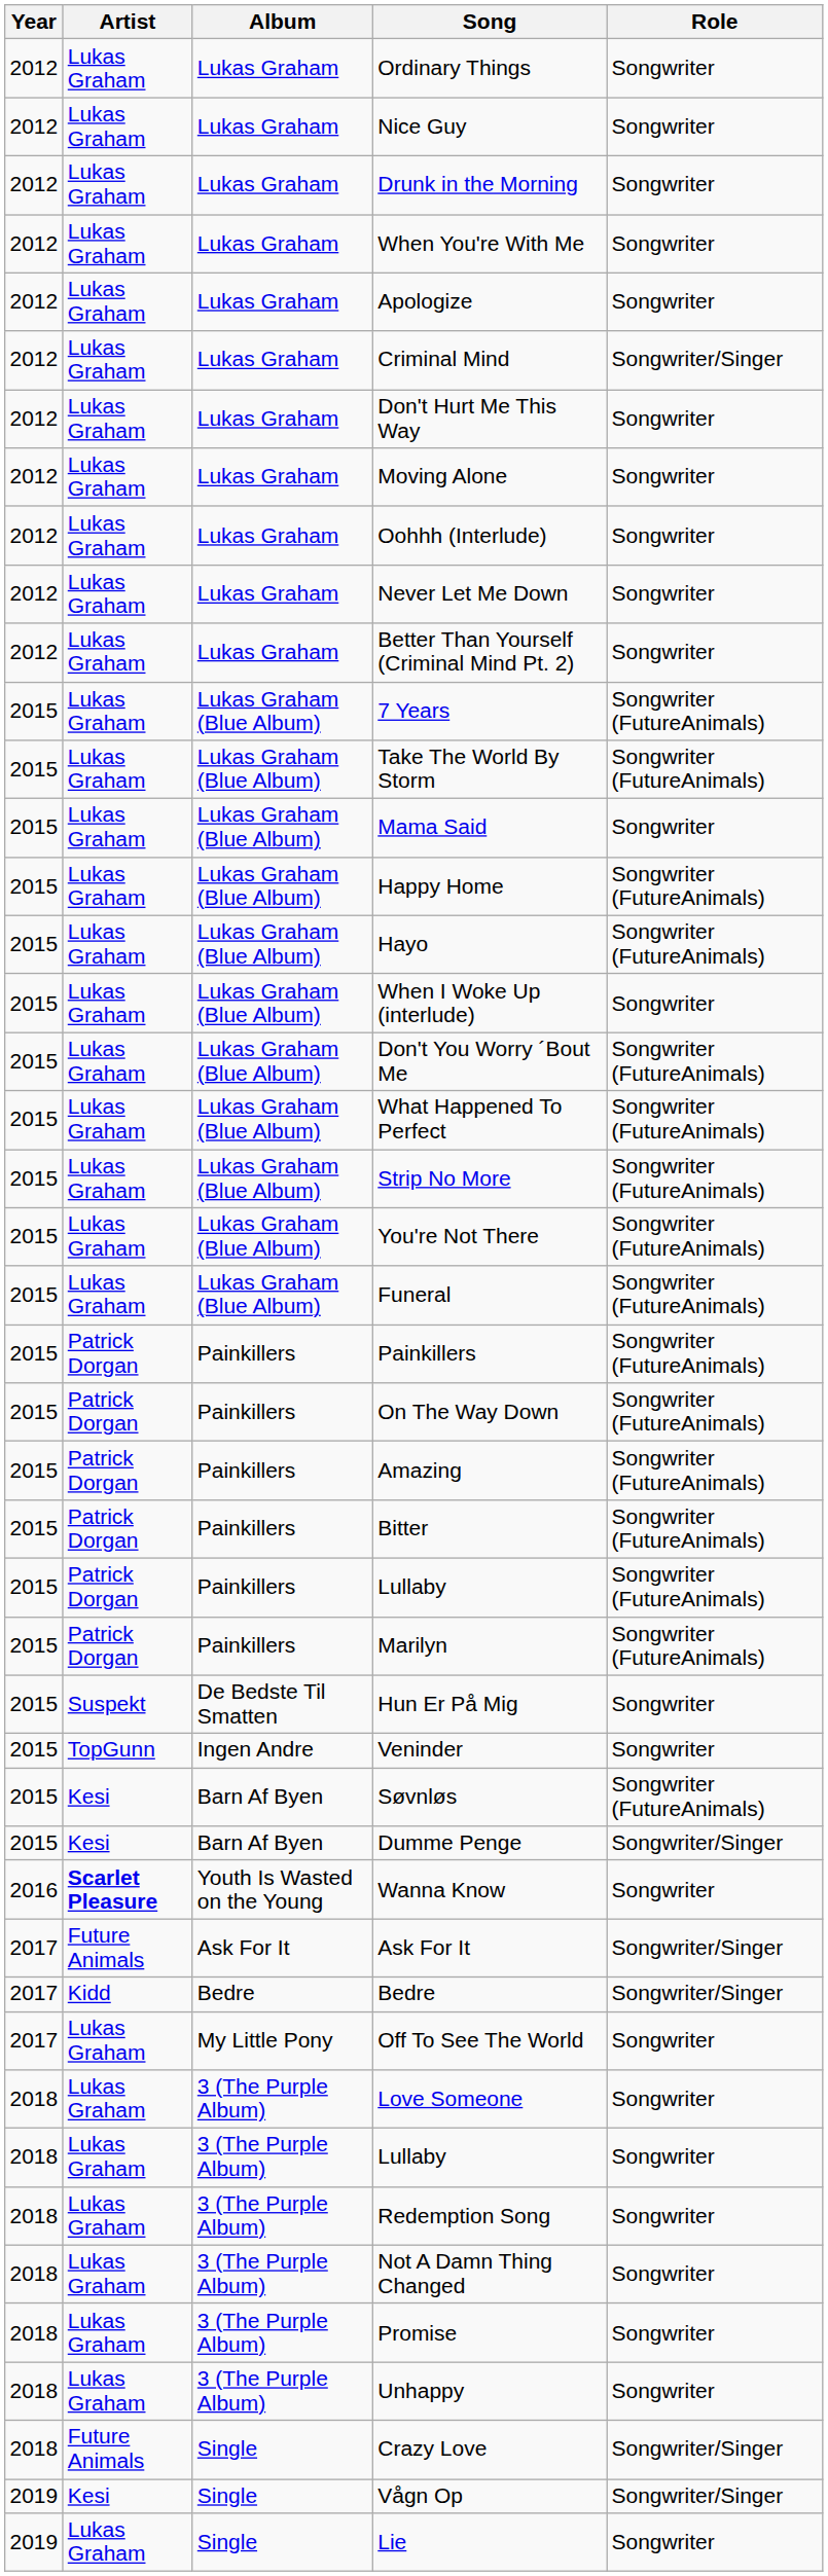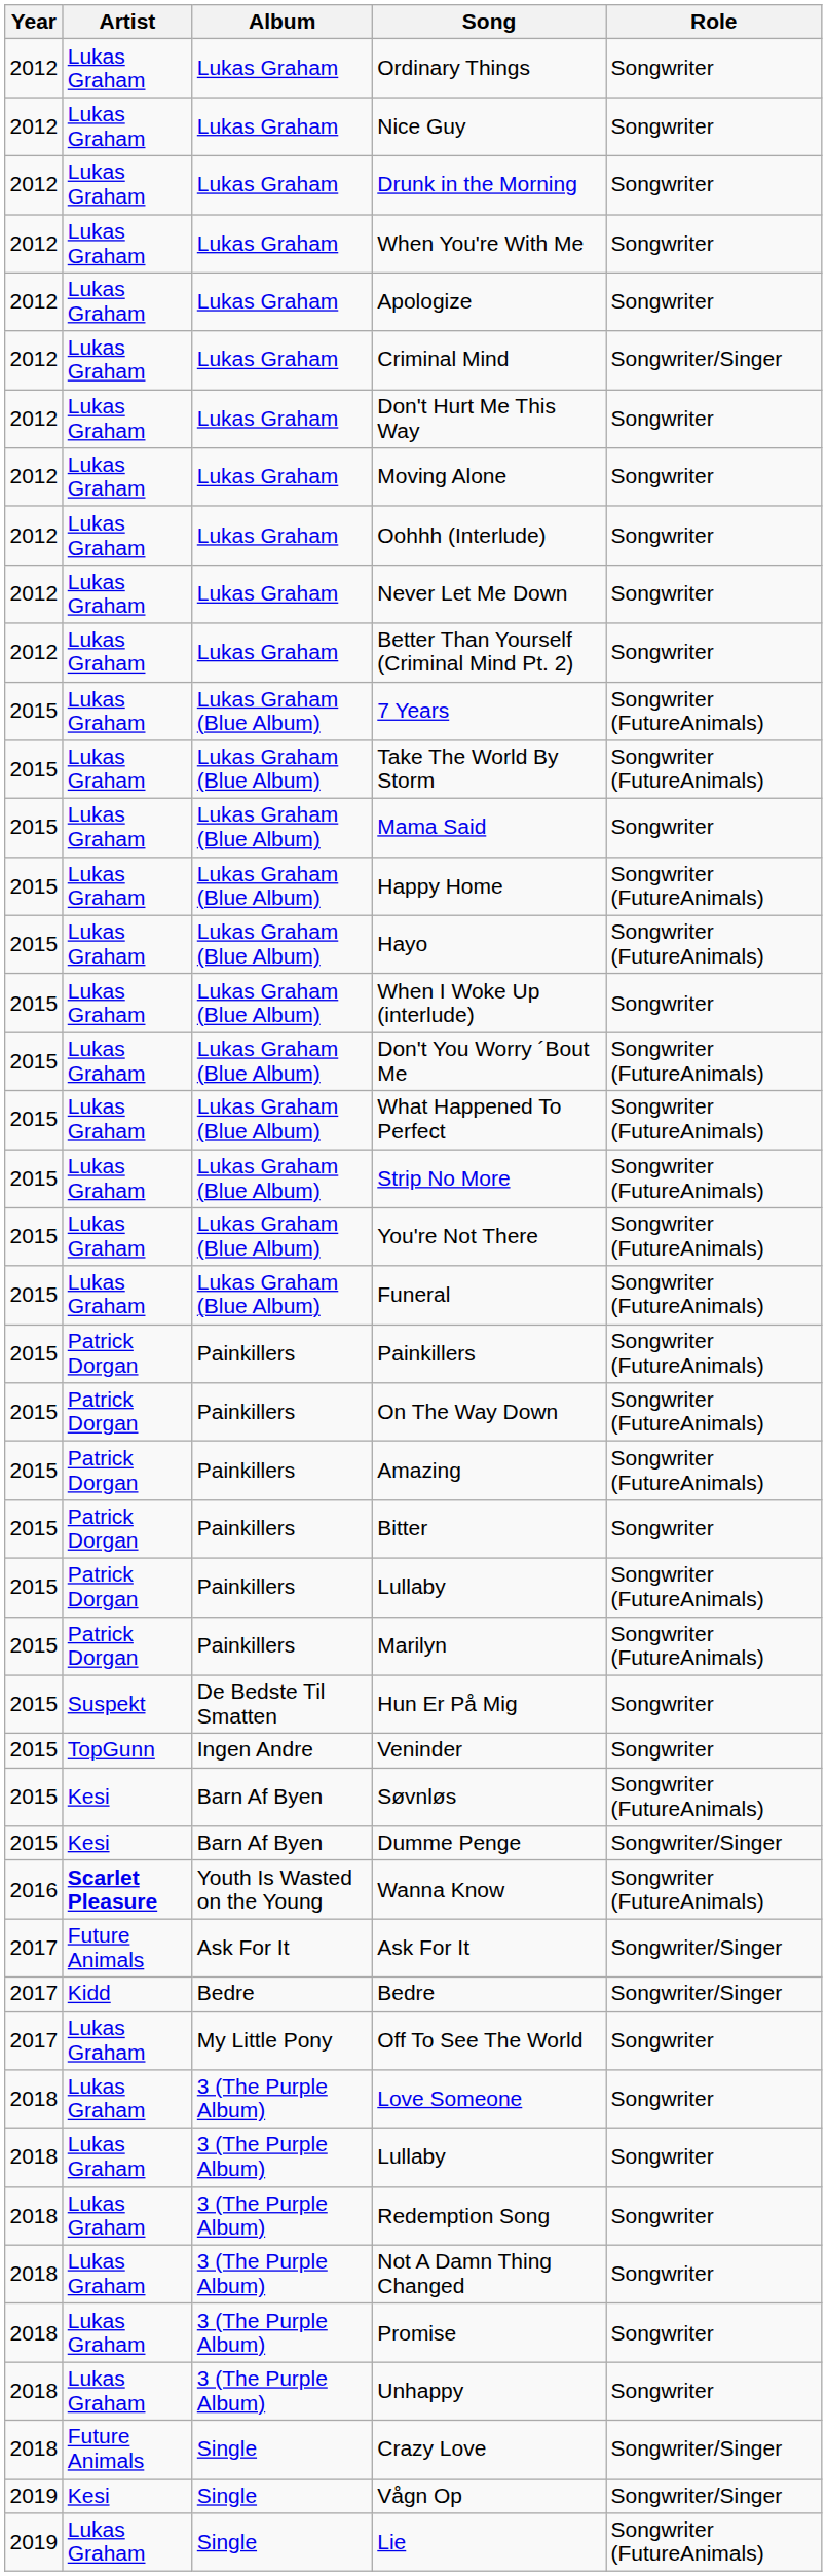 <table class="wikitable">
 <tr>
 <th>Year</th>
 <th>Artist</th>
 <th>Album</th>
 <th>Song</th>
 <th>Role</th>
 </tr>
 <tr>
 <td>2012</td>
 <td><a href='#'>Lukas Graham</a></td>
 <td><a href='#'>Lukas Graham</a></td>
 <td>Ordinary Things</td>
 <td>Songwriter</td>
 </tr>
 <tr>
 <td>2012</td>
 <td><a href='#'>Lukas Graham</a></td>
 <td><a href='#'>Lukas Graham</a></td>
 <td>Nice Guy</td>
 <td>Songwriter</td>
 </tr>
 <tr>
 <td>2012</td>
 <td><a href='#'>Lukas Graham</a></td>
 <td><a href='#'>Lukas Graham</a></td>
 <td><a href='#'>Drunk in the Morning</a></td>
 <td>Songwriter</td>
 </tr>
 <tr>
 <td>2012</td>
 <td><a href='#'>Lukas Graham</a></td>
 <td><a href='#'>Lukas Graham</a></td>
 <td>When You're With Me</td>
 <td>Songwriter</td>
 </tr>
 <tr>
 <td>2012</td>
 <td><a href='#'>Lukas Graham</a></td>
 <td><a href='#'>Lukas Graham</a></td>
 <td>Apologize</td>
 <td>Songwriter</td>
 </tr>
 <tr>
 <td>2012</td>
 <td><a href='#'>Lukas Graham</a></td>
 <td><a href='#'>Lukas Graham</a></td>
 <td>Criminal Mind</td>
 <td>Songwriter/Singer</td>
 </tr>
 <tr>
 <td>2012</td>
 <td><a href='#'>Lukas Graham</a></td>
 <td><a href='#'>Lukas Graham</a></td>
 <td>Don't Hurt Me This Way</td>
 <td>Songwriter</td>
 </tr>
 <tr>
 <td>2012</td>
 <td><a href='#'>Lukas Graham</a></td>
 <td><a href='#'>Lukas Graham</a></td>
 <td>Moving Alone</td>
 <td>Songwriter</td>
 </tr>
 <tr>
 <td>2012</td>
 <td><a href='#'>Lukas Graham</a></td>
 <td><a href='#'>Lukas Graham</a></td>
 <td>Oohhh (Interlude)</td>
 <td>Songwriter</td>
 </tr>
 <tr>
 <td>2012</td>
 <td><a href='#'>Lukas Graham</a></td>
 <td><a href='#'>Lukas Graham</a></td>
 <td>Never Let Me Down</td>
 <td>Songwriter</td>
 </tr>
 <tr>
 <td>2012</td>
 <td><a href='#'>Lukas Graham</a></td>
 <td><a href='#'>Lukas Graham</a></td>
 <td>Better Than Yourself (Criminal Mind Pt. 2)</td>
 <td>Songwriter</td>
 </tr>
 <tr>
 <td>2015</td>
 <td><a href='#'>Lukas Graham</a></td>
 <td><a href='#'>Lukas Graham (Blue Album)</a></td>
 <td><a href='#'>7 Years</a></td>
 <td>Songwriter (FutureAnimals)</td>
 </tr>
 <tr>
 <td>2015</td>
 <td><a href='#'>Lukas Graham</a></td>
 <td><a href='#'>Lukas Graham (Blue Album)</a></td>
 <td>Take The World By Storm</td>
 <td>Songwriter (FutureAnimals)</td>
 </tr>
 <tr>
 <td>2015</td>
 <td><a href='#'>Lukas Graham</a></td>
 <td><a href='#'>Lukas Graham (Blue Album)</a></td>
 <td><a href='#'>Mama Said</a></td>
 <td>Songwriter</td>
 </tr>
 <tr>
 <td>2015</td>
 <td><a href='#'>Lukas Graham</a></td>
 <td><a href='#'>Lukas Graham (Blue Album)</a></td>
 <td>Happy Home</td>
 <td>Songwriter (FutureAnimals)</td>
 </tr>
 <tr>
 <td>2015</td>
 <td><a href='#'>Lukas Graham</a></td>
 <td><a href='#'>Lukas Graham (Blue Album)</a></td>
 <td>Hayo</td>
 <td>Songwriter (FutureAnimals)</td>
 </tr>
 <tr>
 <td>2015</td>
 <td><a href='#'>Lukas Graham</a></td>
 <td><a href='#'>Lukas Graham (Blue Album)</a></td>
 <td>When I Woke Up (interlude)</td>
 <td>Songwriter</td>
 </tr>
 <tr>
 <td>2015</td>
 <td><a href='#'>Lukas Graham</a></td>
 <td><a href='#'>Lukas Graham (Blue Album)</a></td>
 <td>Don't You Worry ´Bout Me</td>
 <td>Songwriter (FutureAnimals)</td>
 </tr>
 <tr>
 <td>2015</td>
 <td><a href='#'>Lukas Graham</a></td>
 <td><a href='#'>Lukas Graham (Blue Album)</a></td>
 <td>What Happened To Perfect</td>
 <td>Songwriter (FutureAnimals)</td>
 </tr>
 <tr>
 <td>2015</td>
 <td><a href='#'>Lukas Graham</a></td>
 <td><a href='#'>Lukas Graham (Blue Album)</a></td>
 <td><a href='#'>Strip No More</a></td>
 <td>Songwriter (FutureAnimals)</td>
 </tr>
 <tr>
 <td>2015</td>
 <td><a href='#'>Lukas Graham</a></td>
 <td><a href='#'>Lukas Graham (Blue Album)</a></td>
 <td>You're Not There</td>
 <td>Songwriter (FutureAnimals)</td>
 </tr>
 <tr>
 <td>2015</td>
 <td><a href='#'>Lukas Graham</a></td>
 <td><a href='#'>Lukas Graham (Blue Album)</a></td>
 <td>Funeral</td>
 <td>Songwriter (FutureAnimals)</td>
 </tr>
 <tr>
 <td>2015</td>
 <td><a href='#'>Patrick Dorgan</a></td>
 <td>Painkillers</td>
 <td>Painkillers</td>
 <td>Songwriter (FutureAnimals)</td>
 </tr>
 <tr>
 <td>2015</td>
 <td><a href='#'>Patrick Dorgan</a></td>
 <td>Painkillers</td>
 <td>On The Way Down</td>
 <td>Songwriter (FutureAnimals)</td>
 </tr>
 <tr>
 <td>2015</td>
 <td><a href='#'>Patrick Dorgan</a></td>
 <td>Painkillers</td>
 <td>Amazing</td>
 <td>Songwriter (FutureAnimals)</td>
 </tr>
 <tr>
 <td>2015</td>
 <td><a href='#'>Patrick Dorgan</a></td>
 <td>Painkillers</td>
 <td>Bitter</td>
-<td>Songwriter (FutureAnimals)</td>
+<td>Songwriter</td>
 </tr>
 <tr>
 <td>2015</td>
 <td><a href='#'>Patrick Dorgan</a></td>
 <td>Painkillers</td>
 <td>Lullaby</td>
 <td>Songwriter (FutureAnimals)</td>
 </tr>
 <tr>
 <td>2015</td>
 <td><a href='#'>Patrick Dorgan</a></td>
 <td>Painkillers</td>
 <td>Marilyn</td>
 <td>Songwriter (FutureAnimals)</td>
 </tr>
 <tr>
 <td>2015</td>
 <td><a href='#'>Suspekt</a></td>
 <td>De Bedste Til Smatten</td>
 <td>Hun Er På Mig</td>
 <td>Songwriter</td>
 </tr>
 <tr>
 <td>2015</td>
 <td><a href='#'>TopGunn</a></td>
 <td>Ingen Andre</td>
 <td>Veninder</td>
 <td>Songwriter</td>
 </tr>
 <tr>
 <td>2015</td>
 <td><a href='#'>Kesi</a></td>
 <td>Barn Af Byen</td>
 <td>Søvnløs</td>
 <td>Songwriter (FutureAnimals)</td>
 </tr>
 <tr>
 <td>2015</td>
 <td><a href='#'>Kesi</a></td>
 <td>Barn Af Byen</td>
 <td>Dumme Penge</td>
 <td>Songwriter/Singer</td>
 </tr>
 <tr>
 <td>2016</td>
 <td><strong><a href='#'>Scarlet Pleasure</a></strong></td>
 <td>Youth Is Wasted on the Young</td>
 <td>Wanna Know</td>
-<td>Songwriter</td>
+<td>Songwriter (FutureAnimals)</td>
 </tr>
 <tr>
 <td>2017</td>
 <td><a href='#'>Future Animals</a></td>
 <td>Ask For It</td>
 <td>Ask For It</td>
 <td>Songwriter/Singer</td>
 </tr>
 <tr>
 <td>2017</td>
 <td><a href='#'>Kidd</a></td>
 <td>Bedre</td>
 <td>Bedre</td>
 <td>Songwriter/Singer</td>
 </tr>
 <tr>
 <td>2017</td>
 <td><a href='#'>Lukas Graham</a></td>
 <td>My Little Pony</td>
 <td>Off To See The World</td>
 <td>Songwriter</td>
 </tr>
 <tr>
 <td>2018</td>
 <td><a href='#'>Lukas Graham</a></td>
 <td><a href='#'>3 (The Purple Album)</a></td>
 <td><a href='#'>Love Someone</a></td>
 <td>Songwriter</td>
 </tr>
 <tr>
 <td>2018</td>
 <td><a href='#'>Lukas Graham</a></td>
 <td><a href='#'>3 (The Purple Album)</a></td>
 <td>Lullaby</td>
 <td>Songwriter</td>
 </tr>
 <tr>
 <td>2018</td>
 <td><a href='#'>Lukas Graham</a></td>
 <td><a href='#'>3 (The Purple Album)</a></td>
 <td>Redemption Song</td>
 <td>Songwriter</td>
 </tr>
 <tr>
 <td>2018</td>
 <td><a href='#'>Lukas Graham</a></td>
 <td><a href='#'>3 (The Purple Album)</a></td>
 <td>Not A Damn Thing Changed</td>
 <td>Songwriter</td>
 </tr>
 <tr>
 <td>2018</td>
 <td><a href='#'>Lukas Graham</a></td>
 <td><a href='#'>3 (The Purple Album)</a></td>
 <td>Promise</td>
 <td>Songwriter</td>
 </tr>
 <tr>
 <td>2018</td>
 <td><a href='#'>Lukas Graham</a></td>
 <td><a href='#'>3 (The Purple Album)</a></td>
 <td>Unhappy</td>
 <td>Songwriter</td>
 </tr>
 <tr>
 <td>2018</td>
 <td><a href='#'>Future Animals</a></td>
 <td><a href='#'>Single</a></td>
 <td>Crazy Love</td>
 <td>Songwriter/Singer</td>
 </tr>
 <tr>
 <td>2019</td>
 <td><a href='#'>Kesi</a></td>
 <td><a href='#'>Single</a></td>
 <td>Vågn Op</td>
 <td>Songwriter/Singer</td>
 </tr>
 <tr>
 <td>2019</td>
 <td><a href='#'>Lukas Graham</a></td>
 <td><a href='#'>Single</a></td>
 <td><a href='#'>Lie</a></td>
-<td>Songwriter</td>
+<td>Songwriter (FutureAnimals)</td>
 </tr>
 </table>
